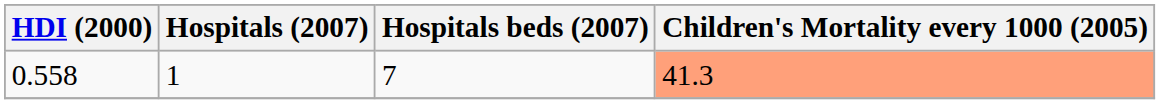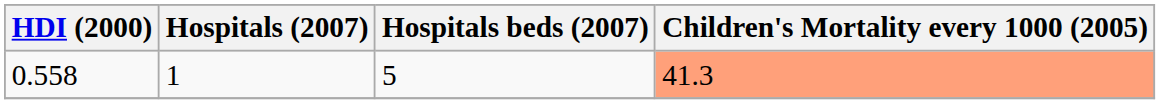 <table class="wikitable" border="1">
 <tr>
 <th><a href='#'>HDI</a> (2000)</th>
 <th>Hospitals (2007)</th>
 <th>Hospitals beds (2007)</th>
 <th>Children's Mortality every 1000 (2005)</th>
 </tr>
 <tr>
 <td>0.558</td>
 <td>1</td>
-<td>7</td>
+<td>5</td>
 <td style="background: lightsalmon;">41.3</td>
 </tr>
 <tr>
 </tr>
 </table>
